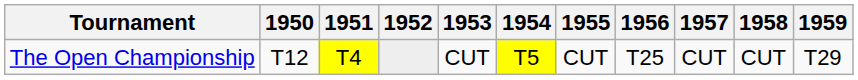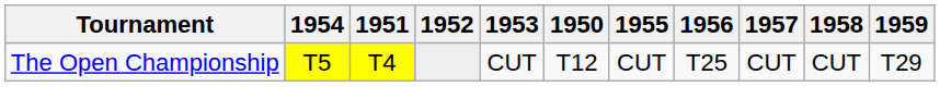 <table class="wikitable" style="font-size:95%;text-align:center;">
 <tr>
 <th>Tournament</th>
-<th>1950</th>
+<th>1954</th>
 <th>1951</th>
 <th>1952</th>
 <th>1953</th>
-<th>1954</th>
+<th>1950</th>
 <th>1955</th>
 <th>1956</th>
 <th>1957</th>
 <th>1958</th>
 <th>1959</th>
 </tr>
 <tr>
 <td align=left><a href='#'>The Open Championship</a></td>
-<td>T12</td>
+<td style="background:yellow;">T5</td>
 <td style="background:yellow;">T4</td>
 <td style="background:#eeeeee;"></td>
 <td>CUT</td>
-<td style="background:yellow;">T5</td>
+<td>T12</td>
 <td>CUT</td>
 <td>T25</td>
 <td>CUT</td>
 <td>CUT</td>
 <td>T29</td>
 </tr>
 </table>
